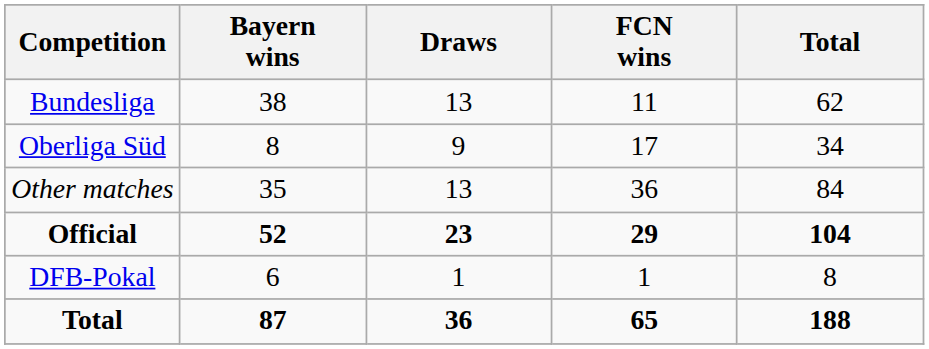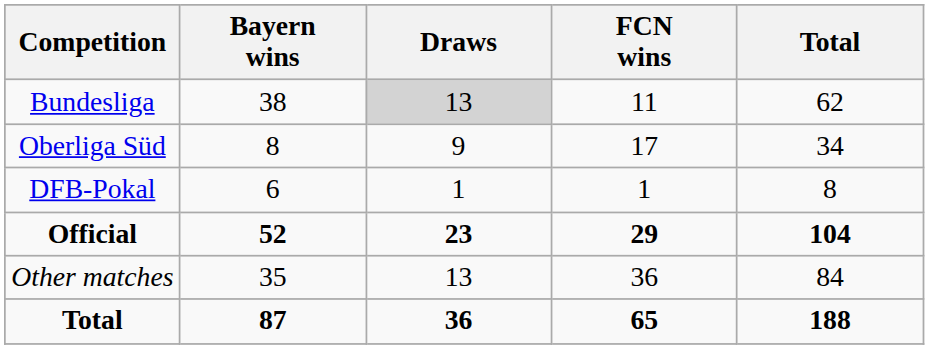 <table class="wikitable alternance" style="text-align:center;">
 <tr>
 <th scope="col">Competition</th>
 <th scope="col" style="width:100px;">Bayern <br> wins</th>
 <th scope="col" style="width:100px;">Draws</th>
 <th scope="col" style="width:100px;">FCN <br> wins</th>
 <th scope="col" style="width:100px;">Total</th>
 </tr>
 <tr>
 <td><a href='#'>Bundesliga</a></td>
 <td>38</td>
-<td>13</td>
+<td style="background: lightgrey;">13</td>
 <td>11</td>
 <td>62</td>
 </tr>
 <tr>
 <td><a href='#'>Oberliga Süd</a></td>
 <td>8</td>
 <td>9</td>
 <td>17</td>
 <td>34</td>
 </tr>
 <tr>
-<td><em>Other matches</em></td>
-<td>35</td>
-<td>13</td>
-<td>36</td>
-<td>84</td>
+<td><a href='#'>DFB-Pokal</a></td>
+<td>6</td>
+<td>1</td>
+<td>1</td>
+<td>8</td>
 </tr>
 <tr>
 <td><strong>Official</strong></td>
 <td><strong>52</strong></td>
 <td><strong>23</strong></td>
 <td><strong>29</strong></td>
 <td><strong>104</strong></td>
 </tr>
 <tr>
-<td><a href='#'>DFB-Pokal</a></td>
-<td>6</td>
-<td>1</td>
-<td>1</td>
-<td>8</td>
+<td><em>Other matches</em></td>
+<td>35</td>
+<td>13</td>
+<td>36</td>
+<td>84</td>
 </tr>
 <tr>
 <td><strong>Total</strong></td>
 <td><strong>87</strong></td>
 <td><strong>36</strong></td>
 <td><strong>65</strong></td>
 <td><strong>188</strong></td>
 </tr>
 </table>
